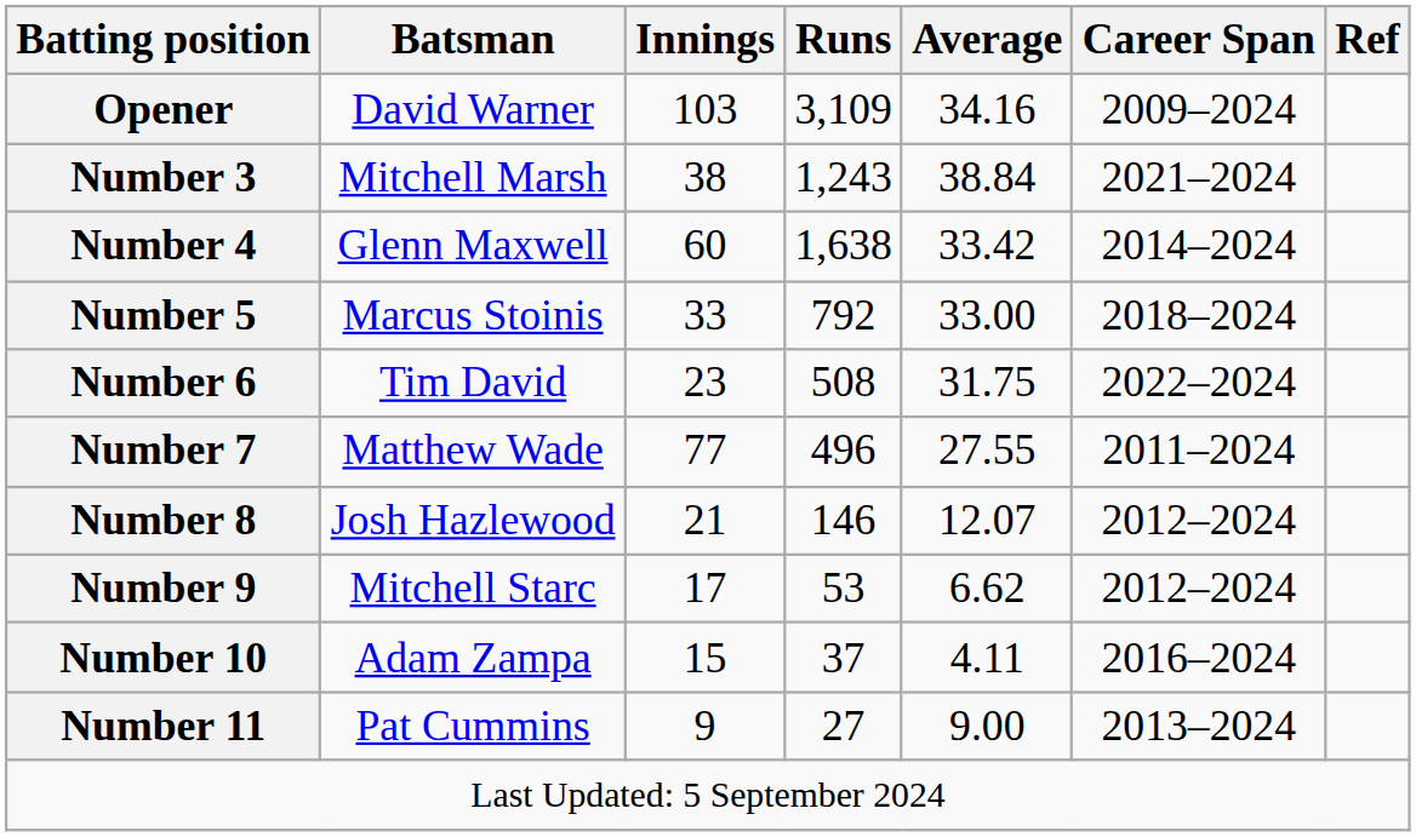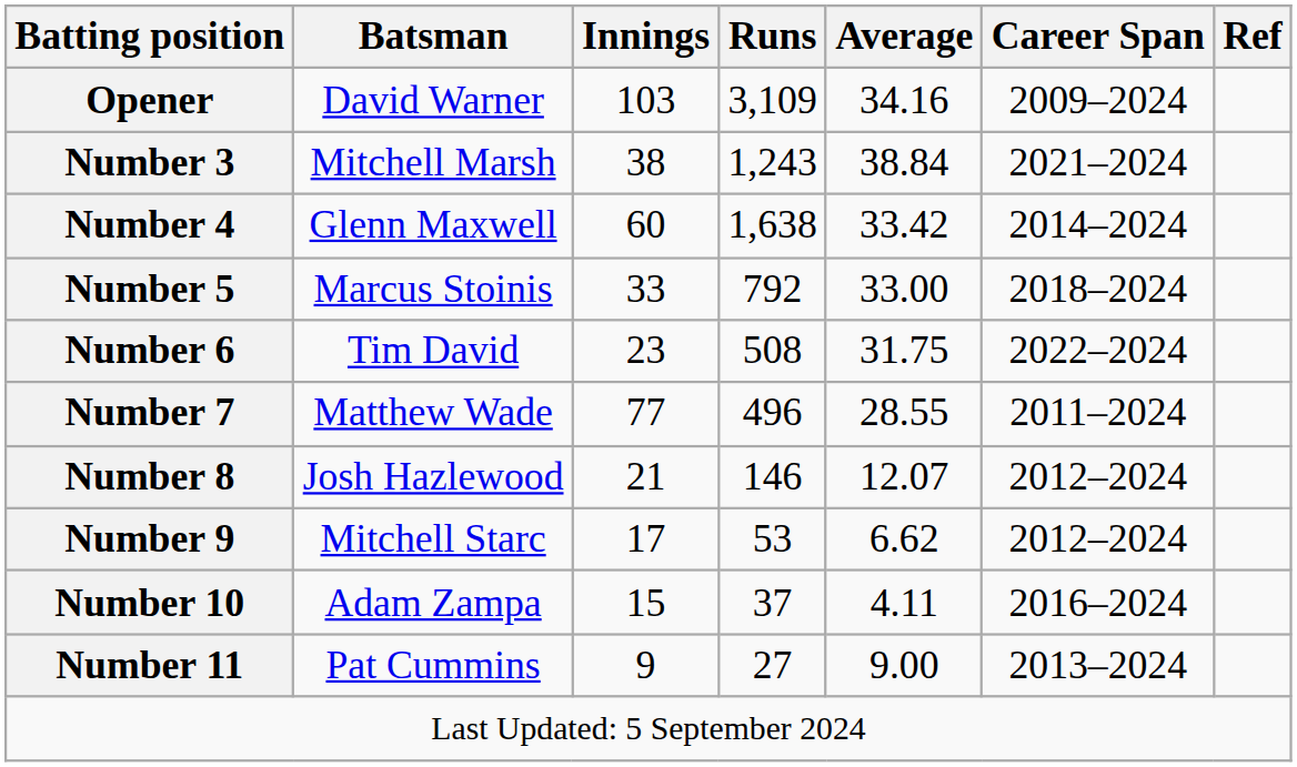 <table class="wikitable sortable" style=text-align:center;>
 <tr>
 <th scope="col">Batting position</th>
 <th scope="col">Batsman</th>
 <th scope="col">Innings</th>
 <th scope="col">Runs</th>
 <th scope="col">Average</th>
 <th scope="col">Career Span</th>
 <th scope="col">Ref</th>
 </tr>
 <tr>
 <th scope=row style=text-align:center;>Opener</th>
 <td><a href='#'>David Warner</a></td>
 <td>103</td>
 <td>3,109</td>
 <td>34.16</td>
 <td>2009–2024</td>
 <td></td>
 </tr>
 <tr>
 <th scope=row style=text-align:center;>Number 3</th>
 <td><a href='#'>Mitchell Marsh</a></td>
 <td>38</td>
 <td>1,243</td>
 <td>38.84</td>
 <td>2021–2024</td>
 <td></td>
 </tr>
 <tr>
 <th scope=row style=text-align:center;>Number 4</th>
 <td><a href='#'>Glenn Maxwell</a></td>
 <td>60</td>
 <td>1,638</td>
 <td>33.42</td>
 <td>2014–2024</td>
 <td></td>
 </tr>
 <tr>
 <th scope=row style=text-align:center;>Number 5</th>
 <td><a href='#'>Marcus Stoinis</a></td>
 <td>33</td>
 <td>792</td>
 <td>33.00</td>
 <td>2018–2024</td>
 <td></td>
 </tr>
 <tr>
 <th scope=row style=text-align:center;>Number 6</th>
 <td><a href='#'>Tim David</a></td>
 <td>23</td>
 <td>508</td>
 <td>31.75</td>
 <td>2022–2024</td>
 <td></td>
 </tr>
 <tr>
 <th scope=row style=text-align:center;>Number 7</th>
 <td><a href='#'>Matthew Wade</a></td>
 <td>77</td>
 <td>496</td>
-<td>27.55</td>
+<td>28.55</td>
 <td>2011–2024</td>
 <td></td>
 </tr>
 <tr>
 <th scope=row style=text-align:center;>Number 8</th>
 <td><a href='#'>Josh Hazlewood</a></td>
 <td>21</td>
 <td>146</td>
 <td>12.07</td>
 <td>2012–2024</td>
 <td></td>
 </tr>
 <tr>
 <th scope=row style=text-align:center;>Number 9</th>
 <td><a href='#'>Mitchell Starc</a></td>
 <td>17</td>
 <td>53</td>
 <td>6.62</td>
 <td>2012–2024</td>
 <td></td>
 </tr>
 <tr>
 <th scope=row style=text-align:center;>Number 10</th>
 <td><a href='#'>Adam Zampa</a></td>
 <td>15</td>
 <td>37</td>
 <td>4.11</td>
 <td>2016–2024</td>
 <td></td>
 </tr>
 <tr>
 <th scope=row style=text-align:center;>Number 11</th>
 <td><a href='#'>Pat Cummins</a></td>
 <td>9</td>
 <td>27</td>
 <td>9.00</td>
 <td>2013–2024</td>
 <td></td>
 </tr>
 <tr>
 <td colspan=7><small>Last Updated: 5 September 2024</small></td>
 </tr>
 </table>
